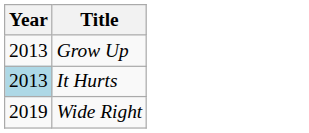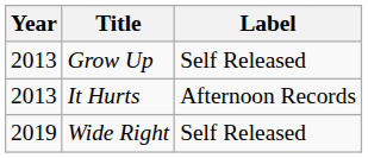 <table class="wikitable">
 <tr>
 <th>Year</th>
 <th>Title</th>
+<th>Label</th>
 </tr>
 <tr>
 <td>2013</td>
 <td><em>Grow Up</em></td>
+<td>Self Released</td>
 </tr>
 <tr>
-<td style="background: lightblue;">2013</td>
+<td>2013</td>
 <td><em>It Hurts</em></td>
+<td>Afternoon Records</td>
 </tr>
 <tr>
 <td>2019</td>
 <td><em>Wide Right</em></td>
+<td>Self Released</td>
 </tr>
 </table>
